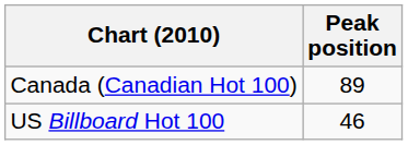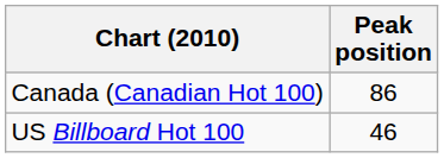 <table class="wikitable plainrowheaders sortable">
 <tr>
 <th>Chart (2010)</th>
 <th>Peak<br>position</th>
 </tr>
 <tr>
 <td>Canada (<a href='#'>Canadian Hot 100</a>)</td>
-<td style="text-align:center;">89</td>
+<td style="text-align:center;">86</td>
 </tr>
 <tr>
 <td>US <a href='#'><em>Billboard</em> Hot 100</a></td>
 <td style="text-align:center;">46</td>
 </tr>
 </table>
